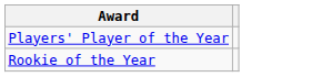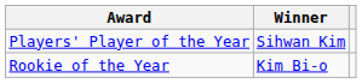 <table class="wikitable">
 <tr>
 <th>Award</th>
+<th>Winner</th>
 <th></th>
 </tr>
 <tr>
 <td><a href='#'>Players' Player of the Year</a></td>
+<td> <a href='#'>Sihwan Kim</a></td>
 <td></td>
 </tr>
 <tr>
 <td><a href='#'>Rookie of the Year</a></td>
+<td> <a href='#'>Kim Bi-o</a></td>
 <td></td>
 </tr>
 </table>
